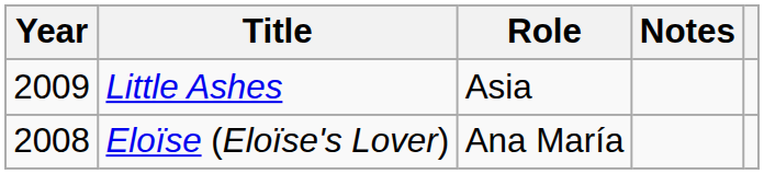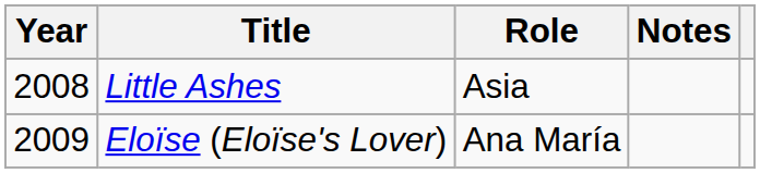 <table class="wikitable sortable">
 <tr>
 <th>Year</th>
 <th>Title</th>
 <th>Role</th>
 <th class="unsortable">Notes</th>
 <th></th>
 </tr>
 <tr>
-<td>2009</td>
+<td>2008</td>
 <td><em><a href='#'>Little Ashes</a></em></td>
 <td>Asia</td>
 <td></td>
 <td align = "center"></td>
 </tr>
 <tr>
-<td>2008</td>
+<td>2009</td>
 <td><em><a href='#'>Eloïse</a></em> (<em>Eloïse's Lover</em>)</td>
 <td>Ana María</td>
 <td></td>
 <td align = "center"></td>
 </tr>
 </table>
